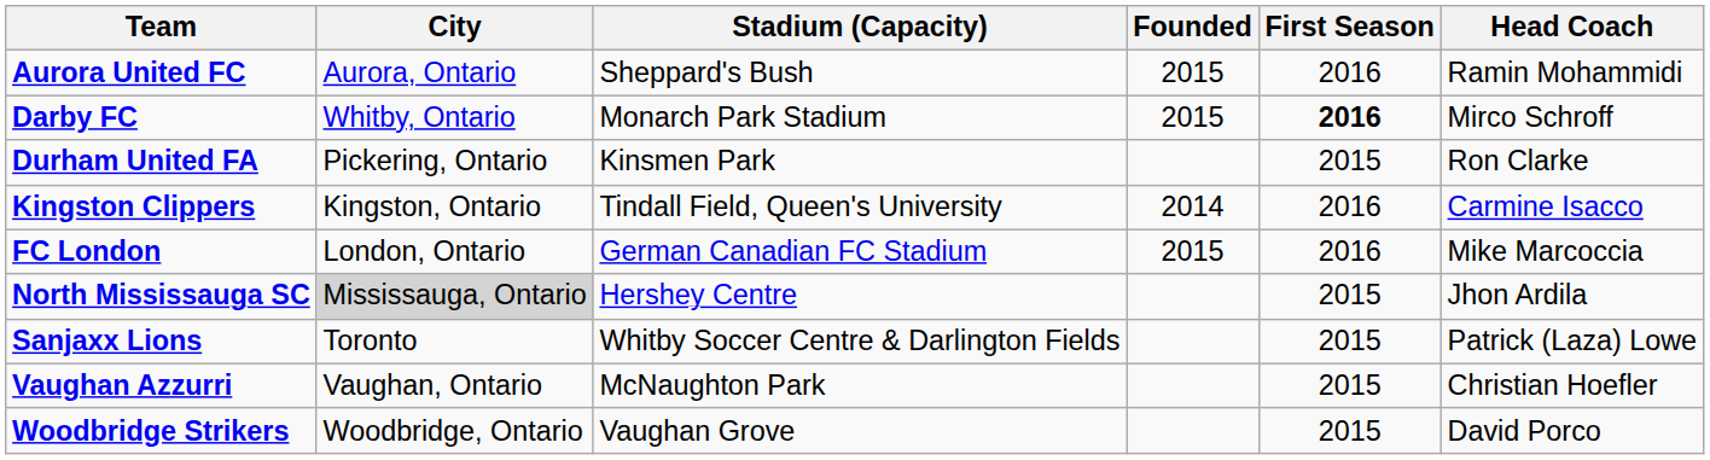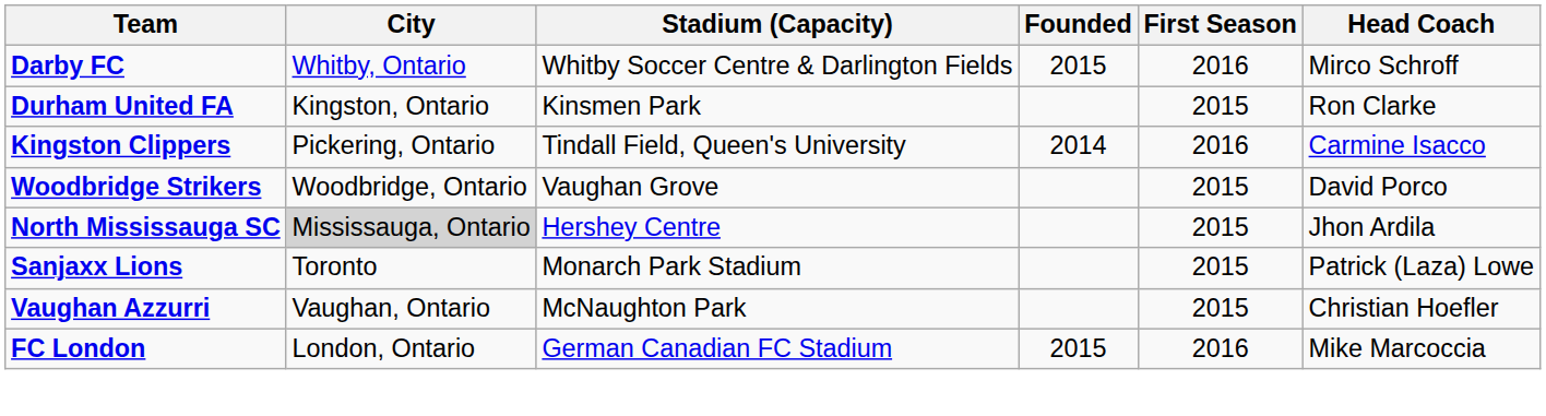 <table class="wikitable" style="text-align:left">
 <tr>
 <th style="background:">Team</th>
 <th style="background:">City</th>
 <th style="background:">Stadium (Capacity)</th>
 <th style="background:">Founded</th>
 <th style="background:">First Season</th>
 <th style="background:">Head Coach</th>
 </tr>
 <tr>
-<td><strong><a href='#'>Aurora United FC</a></strong></td>
-<td><a href='#'>Aurora, Ontario</a></td>
-<td>Sheppard's Bush</td>
+<td><strong><a href='#'>Darby FC</a></strong></td>
+<td><a href='#'>Whitby, Ontario</a></td>
+<td>Whitby Soccer Centre & Darlington Fields</td>
 <td align=center>2015</td>
 <td align=center>2016</td>
-<td>Ramin Mohammidi</td>
-</tr>
-<tr>
-<td><strong><a href='#'>Darby FC</a></strong></td>
-<td><a href='#'>Whitby, Ontario</a></td>
-<td>Monarch Park Stadium</td>
-<td align=center>2015</td>
-<td align=center><strong>2016</strong></td>
 <td>Mirco Schroff</td>
 </tr>
 <tr>
 <td><strong><a href='#'>Durham United FA</a></strong></td>
-<td>Pickering, Ontario</td>
+<td>Kingston, Ontario</td>
 <td>Kinsmen Park</td>
 <td align=center></td>
 <td align=center>2015</td>
 <td>Ron Clarke</td>
 </tr>
 <tr>
 <td><strong><a href='#'>Kingston Clippers</a></strong></td>
-<td>Kingston, Ontario</td>
+<td>Pickering, Ontario</td>
 <td>Tindall Field, Queen's University</td>
 <td align=center>2014</td>
 <td align=center>2016</td>
 <td><a href='#'>Carmine Isacco</a></td>
 </tr>
 <tr>
-<td><strong><a href='#'>FC London</a></strong></td>
-<td>London, Ontario</td>
-<td><a href='#'>German Canadian FC Stadium</a></td>
+<td><strong><a href='#'>Woodbridge Strikers</a></strong></td>
+<td>Woodbridge, Ontario</td>
+<td>Vaughan Grove</td>
+<td align=center></td>
 <td align=center>2015</td>
-<td align=center>2016</td>
-<td>Mike Marcoccia</td>
+<td>David Porco</td>
 </tr>
 <tr>
 <td><strong><a href='#'>North Mississauga SC</a></strong></td>
 <td style="background: lightgrey;">Mississauga, Ontario</td>
 <td><a href='#'>Hershey Centre</a></td>
 <td align=center></td>
 <td align=center>2015</td>
 <td>Jhon Ardila</td>
 </tr>
 <tr>
 <td><strong><a href='#'>Sanjaxx Lions</a></strong></td>
 <td>Toronto</td>
-<td>Whitby Soccer Centre & Darlington Fields</td>
+<td>Monarch Park Stadium</td>
 <td align=center></td>
 <td align=center>2015</td>
 <td>Patrick (Laza) Lowe</td>
 </tr>
 <tr>
 <td><strong><a href='#'>Vaughan Azzurri</a></strong></td>
 <td>Vaughan, Ontario</td>
 <td>McNaughton Park</td>
 <td align=center></td>
 <td align=center>2015</td>
 <td>Christian Hoefler</td>
 </tr>
 <tr>
-<td><strong><a href='#'>Woodbridge Strikers</a></strong></td>
-<td>Woodbridge, Ontario</td>
-<td>Vaughan Grove</td>
-<td align=center></td>
+<td><strong><a href='#'>FC London</a></strong></td>
+<td>London, Ontario</td>
+<td><a href='#'>German Canadian FC Stadium</a></td>
 <td align=center>2015</td>
-<td>David Porco</td>
+<td align=center>2016</td>
+<td>Mike Marcoccia</td>
 </tr>
 </table>
